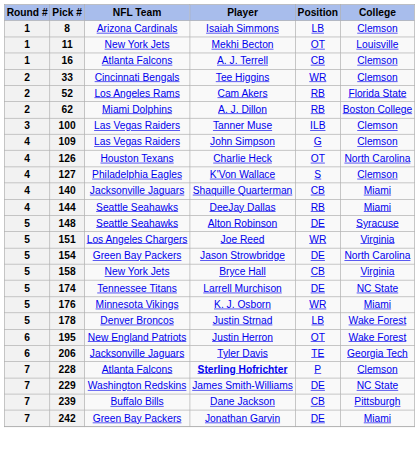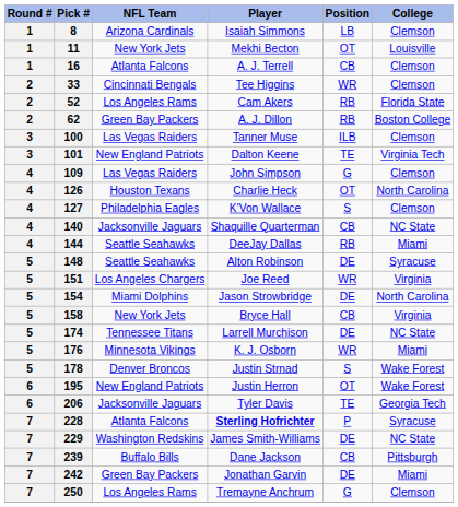 <table class="wikitable sortable" border="1" style="text-align: center;">
 <tr>
 <th style="background:#A8BDEC;">Round #</th>
 <th style="background:#A8BDEC;">Pick #</th>
 <th style="background:#A8BDEC;">NFL Team</th>
 <th style="background:#A8BDEC;">Player</th>
 <th style="background:#A8BDEC;">Position</th>
 <th style="background:#A8BDEC;">College</th>
 </tr>
 <tr>
 <th>1</th>
 <th>8</th>
 <td><a href='#'>Arizona Cardinals</a></td>
 <td><a href='#'>Isaiah Simmons</a></td>
 <td><a href='#'>LB</a></td>
 <td><a href='#'>Clemson</a></td>
 </tr>
 <tr>
 <th>1</th>
 <th>11</th>
 <td><a href='#'>New York Jets</a></td>
 <td><a href='#'>Mekhi Becton</a></td>
 <td><a href='#'>OT</a></td>
 <td><a href='#'>Louisville</a></td>
 </tr>
 <tr>
 <th>1</th>
 <th>16</th>
 <td><a href='#'>Atlanta Falcons</a></td>
 <td><a href='#'>A. J. Terrell</a></td>
 <td><a href='#'>CB</a></td>
 <td><a href='#'>Clemson</a></td>
 </tr>
 <tr>
 <th>2</th>
 <th>33</th>
 <td><a href='#'>Cincinnati Bengals</a></td>
 <td><a href='#'>Tee Higgins</a></td>
 <td><a href='#'>WR</a></td>
 <td><a href='#'>Clemson</a></td>
 </tr>
 <tr>
 <th>2</th>
 <th>52</th>
 <td><a href='#'>Los Angeles Rams</a></td>
 <td><a href='#'>Cam Akers</a></td>
 <td><a href='#'>RB</a></td>
 <td><a href='#'>Florida State</a></td>
 </tr>
 <tr>
 <th>2</th>
 <th>62</th>
-<td><a href='#'>Miami Dolphins</a></td>
+<td><a href='#'>Green Bay Packers</a></td>
 <td><a href='#'>A. J. Dillon</a></td>
 <td><a href='#'>RB</a></td>
 <td><a href='#'>Boston College</a></td>
 </tr>
 <tr>
 <th>3</th>
 <th>100</th>
 <td><a href='#'>Las Vegas Raiders</a></td>
 <td><a href='#'>Tanner Muse</a></td>
 <td><a href='#'>ILB</a></td>
 <td><a href='#'>Clemson</a></td>
+</tr>
+<tr>
+<th>3</th>
+<th>101</th>
+<td><a href='#'>New England Patriots</a></td>
+<td><a href='#'>Dalton Keene</a></td>
+<td><a href='#'>TE</a></td>
+<td><a href='#'>Virginia Tech</a></td>
 </tr>
 <tr>
 <th>4</th>
 <th>109</th>
 <td><a href='#'>Las Vegas Raiders</a></td>
 <td><a href='#'>John Simpson</a></td>
 <td><a href='#'>G</a></td>
 <td><a href='#'>Clemson</a></td>
 </tr>
 <tr>
 <th>4</th>
 <th>126</th>
 <td><a href='#'>Houston Texans</a></td>
 <td><a href='#'>Charlie Heck</a></td>
 <td><a href='#'>OT</a></td>
 <td><a href='#'>North Carolina</a></td>
 </tr>
 <tr>
 <th>4</th>
 <th>127</th>
 <td><a href='#'>Philadelphia Eagles</a></td>
 <td><a href='#'>K'Von Wallace</a></td>
 <td><a href='#'>S</a></td>
 <td><a href='#'>Clemson</a></td>
 </tr>
 <tr>
 <th>4</th>
 <th>140</th>
 <td><a href='#'>Jacksonville Jaguars</a></td>
 <td><a href='#'>Shaquille Quarterman</a></td>
 <td><a href='#'>CB</a></td>
-<td><a href='#'>Miami</a></td>
+<td><a href='#'>NC State</a></td>
 </tr>
 <tr>
 <th>4</th>
 <th>144</th>
 <td><a href='#'>Seattle Seahawks</a></td>
 <td><a href='#'>DeeJay Dallas</a></td>
 <td><a href='#'>RB</a></td>
 <td><a href='#'>Miami</a></td>
 </tr>
 <tr>
 <th>5</th>
 <th>148</th>
 <td><a href='#'>Seattle Seahawks</a></td>
 <td><a href='#'>Alton Robinson</a></td>
 <td><a href='#'>DE</a></td>
 <td><a href='#'>Syracuse</a></td>
 </tr>
 <tr>
 <th>5</th>
 <th>151</th>
 <td><a href='#'>Los Angeles Chargers</a></td>
 <td><a href='#'>Joe Reed</a></td>
 <td><a href='#'>WR</a></td>
 <td><a href='#'>Virginia</a></td>
 </tr>
 <tr>
 <th>5</th>
 <th>154</th>
-<td><a href='#'>Green Bay Packers</a></td>
+<td><a href='#'>Miami Dolphins</a></td>
 <td><a href='#'>Jason Strowbridge</a></td>
 <td><a href='#'>DE</a></td>
 <td><a href='#'>North Carolina</a></td>
 </tr>
 <tr>
 <th>5</th>
 <th>158</th>
 <td><a href='#'>New York Jets</a></td>
 <td><a href='#'>Bryce Hall</a></td>
 <td><a href='#'>CB</a></td>
 <td><a href='#'>Virginia</a></td>
 </tr>
 <tr>
 <th>5</th>
 <th>174</th>
 <td><a href='#'>Tennessee Titans</a></td>
 <td><a href='#'>Larrell Murchison</a></td>
 <td><a href='#'>DE</a></td>
 <td><a href='#'>NC State</a></td>
 </tr>
 <tr>
 <th>5</th>
 <th>176</th>
 <td><a href='#'>Minnesota Vikings</a></td>
 <td><a href='#'>K. J. Osborn</a></td>
 <td><a href='#'>WR</a></td>
 <td><a href='#'>Miami</a></td>
 </tr>
 <tr>
 <th>5</th>
 <th>178</th>
 <td><a href='#'>Denver Broncos</a></td>
 <td><a href='#'>Justin Strnad</a></td>
-<td><a href='#'>LB</a></td>
+<td><a href='#'>S</a></td>
 <td><a href='#'>Wake Forest</a></td>
 </tr>
 <tr>
 <th>6</th>
 <th>195</th>
 <td><a href='#'>New England Patriots</a></td>
 <td><a href='#'>Justin Herron</a></td>
 <td><a href='#'>OT</a></td>
 <td><a href='#'>Wake Forest</a></td>
 </tr>
 <tr>
 <th>6</th>
 <th>206</th>
 <td><a href='#'>Jacksonville Jaguars</a></td>
 <td><a href='#'>Tyler Davis</a></td>
 <td><a href='#'>TE</a></td>
 <td><a href='#'>Georgia Tech</a></td>
 </tr>
 <tr>
 <th>7</th>
 <th>228</th>
 <td><a href='#'>Atlanta Falcons</a></td>
 <td><strong><a href='#'>Sterling Hofrichter</a></strong></td>
 <td><a href='#'>P</a></td>
-<td><a href='#'>Clemson</a></td>
+<td><a href='#'>Syracuse</a></td>
 </tr>
 <tr>
 <th>7</th>
 <th>229</th>
 <td><a href='#'>Washington Redskins</a></td>
 <td><a href='#'>James Smith-Williams</a></td>
 <td><a href='#'>DE</a></td>
 <td><a href='#'>NC State</a></td>
 </tr>
 <tr>
 <th>7</th>
 <th>239</th>
 <td><a href='#'>Buffalo Bills</a></td>
 <td><a href='#'>Dane Jackson</a></td>
 <td><a href='#'>CB</a></td>
 <td><a href='#'>Pittsburgh</a></td>
 </tr>
 <tr>
 <th>7</th>
 <th>242</th>
 <td><a href='#'>Green Bay Packers</a></td>
 <td><a href='#'>Jonathan Garvin</a></td>
 <td><a href='#'>DE</a></td>
 <td><a href='#'>Miami</a></td>
 </tr>
 <tr>
+<th>7</th>
+<th>250</th>
+<td><a href='#'>Los Angeles Rams</a></td>
+<td><a href='#'>Tremayne Anchrum</a></td>
+<td><a href='#'>G</a></td>
+<td><a href='#'>Clemson</a></td>
+</tr>
+<tr>
 </tr>
 </table>
